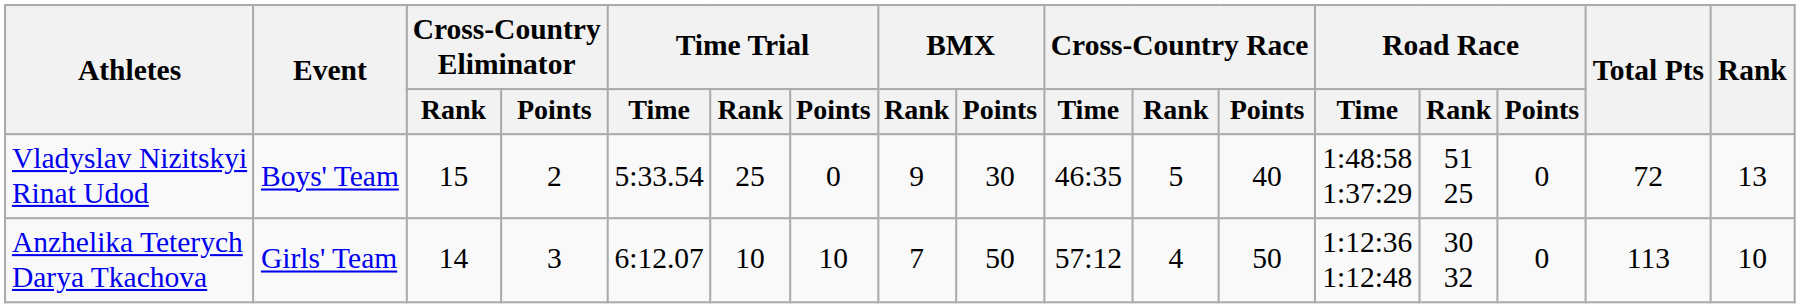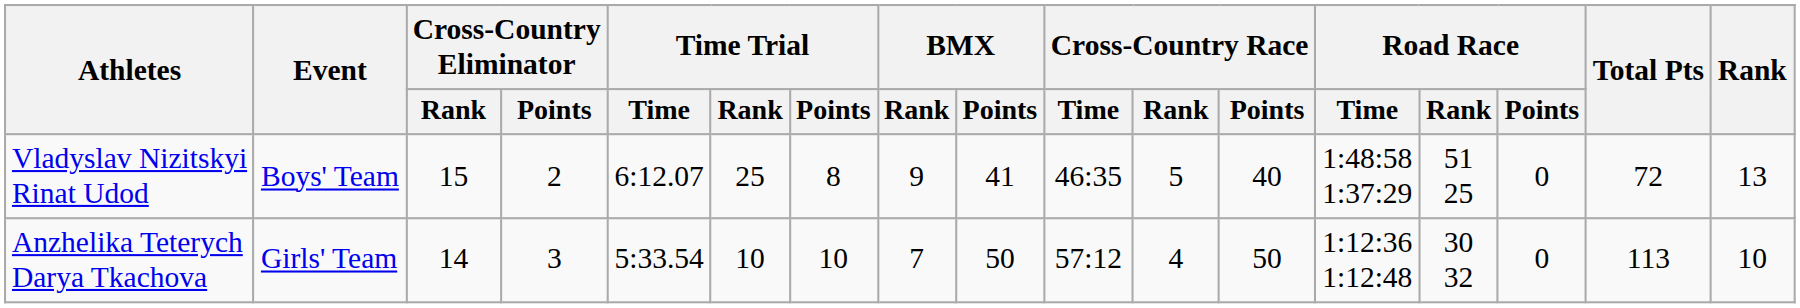 <table class="wikitable" style="font-size:90%;">
 <tr>
 <th rowspan=2>Athletes</th>
 <th rowspan=2>Event</th>
 <th colspan=2>Cross-Country<br>Eliminator</th>
 <th colspan=3>Time Trial</th>
 <th colspan=2>BMX</th>
 <th colspan=3>Cross-Country Race</th>
 <th colspan=3>Road Race</th>
 <th rowspan=2>Total Pts</th>
 <th rowspan=2>Rank</th>
 </tr>
 <tr style="font-size:95%">
 <th>Rank</th>
 <th>Points</th>
 <th>Time</th>
 <th>Rank</th>
 <th>Points</th>
 <th>Rank</th>
 <th>Points</th>
 <th>Time</th>
 <th>Rank</th>
 <th>Points</th>
 <th>Time</th>
 <th>Rank</th>
 <th>Points</th>
 </tr>
 <tr align=center>
 <td align=left><a href='#'>Vladyslav Nizitskyi</a><br><a href='#'>Rinat Udod</a></td>
 <td align=left><a href='#'>Boys' Team</a></td>
 <td>15</td>
 <td>2</td>
-<td>5:33.54</td>
+<td>6:12.07</td>
 <td>25</td>
-<td>0</td>
+<td>8</td>
 <td>9</td>
-<td>30</td>
+<td>41</td>
 <td>46:35</td>
 <td>5</td>
 <td>40</td>
 <td>1:48:58<br>1:37:29</td>
 <td>51<br>25</td>
 <td>0</td>
 <td>72</td>
 <td>13</td>
 </tr>
 <tr align=center>
 <td align=left><a href='#'>Anzhelika Teterych</a><br><a href='#'>Darya Tkachova</a></td>
 <td align=left><a href='#'>Girls' Team</a></td>
 <td>14</td>
 <td>3</td>
-<td>6:12.07</td>
+<td>5:33.54</td>
 <td>10</td>
 <td>10</td>
 <td>7</td>
 <td>50</td>
 <td>57:12</td>
 <td>4</td>
 <td>50</td>
 <td>1:12:36<br>1:12:48</td>
 <td>30<br>32</td>
 <td>0</td>
 <td>113</td>
 <td>10</td>
 </tr>
 </table>
